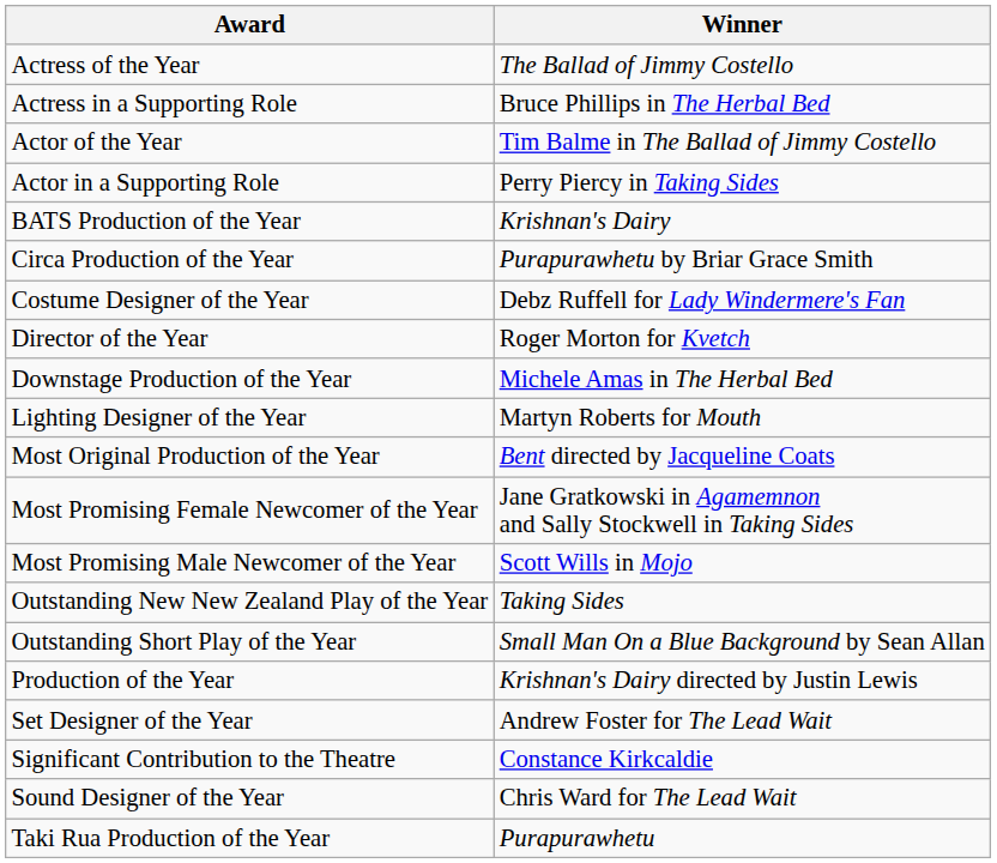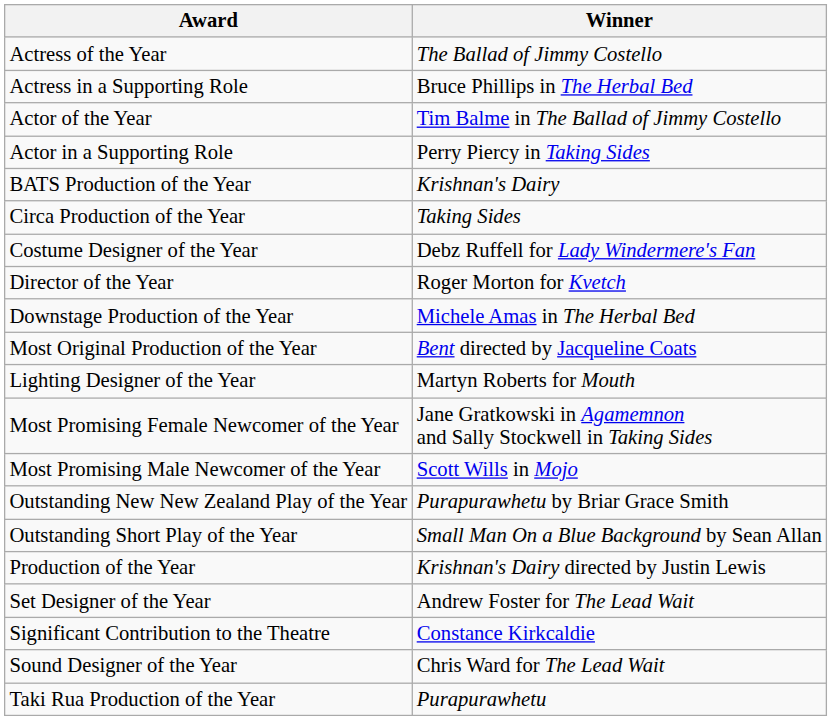 <table class="wikitable sortable">
 <tr>
 <th>Award</th>
 <th>Winner</th>
 </tr>
 <tr>
 <td>Actress of the Year</td>
 <td><em>The Ballad of Jimmy Costello</em></td>
 </tr>
 <tr>
 <td>Actress in a Supporting Role</td>
 <td>Bruce Phillips in <em><a href='#'>The Herbal Bed</a></em></td>
 </tr>
 <tr>
 <td>Actor of the Year</td>
 <td><a href='#'>Tim Balme</a> in <em>The Ballad of Jimmy Costello</em></td>
 </tr>
 <tr>
 <td>Actor in a Supporting Role</td>
 <td>Perry Piercy in <em><a href='#'>Taking Sides</a></em></td>
 </tr>
 <tr>
 <td>BATS Production of the Year</td>
 <td><em>Krishnan's Dairy</em></td>
 </tr>
 <tr>
 <td>Circa Production of the Year</td>
-<td><em>Purapurawhetu</em> by Briar Grace Smith</td>
+<td><em>Taking Sides</em></td>
 </tr>
 <tr>
 <td>Costume Designer of the Year</td>
 <td>Debz Ruffell for <em><a href='#'>Lady Windermere's Fan</a></em></td>
 </tr>
 <tr>
 <td>Director of the Year</td>
 <td>Roger Morton for <em><a href='#'>Kvetch</a></em></td>
 </tr>
 <tr>
 <td>Downstage Production of the Year</td>
 <td><a href='#'>Michele Amas</a> in <em>The Herbal Bed</em></td>
 </tr>
 <tr>
+<td>Most Original Production of the Year</td>
+<td><em><a href='#'>Bent</a></em> directed by <a href='#'>Jacqueline Coats</a></td>
+</tr>
+<tr>
 <td>Lighting Designer of the Year</td>
 <td>Martyn Roberts for <em>Mouth</em></td>
-</tr>
-<tr>
-<td>Most Original Production of the Year</td>
-<td><em><a href='#'>Bent</a></em> directed by <a href='#'>Jacqueline Coats</a></td>
 </tr>
 <tr>
 <td>Most Promising Female Newcomer of the Year</td>
 <td>Jane Gratkowski in <em><a href='#'>Agamemnon</a></em><br>and Sally Stockwell in <em>Taking Sides</em></td>
 </tr>
 <tr>
 <td>Most Promising Male Newcomer of the Year</td>
 <td><a href='#'>Scott Wills</a> in <em><a href='#'>Mojo</a></em></td>
 </tr>
 <tr>
 <td>Outstanding New New Zealand Play of the Year</td>
-<td><em>Taking Sides</em></td>
+<td><em>Purapurawhetu</em> by Briar Grace Smith</td>
 </tr>
 <tr>
 <td>Outstanding Short Play of the Year</td>
 <td><em>Small Man On a Blue Background</em> by Sean Allan</td>
 </tr>
 <tr>
 <td>Production of the Year</td>
 <td><em>Krishnan's Dairy</em> directed by Justin Lewis</td>
 </tr>
 <tr>
 <td>Set Designer of the Year</td>
 <td>Andrew Foster for <em>The Lead Wait</em></td>
 </tr>
 <tr>
 <td>Significant Contribution to the Theatre</td>
 <td><a href='#'>Constance Kirkcaldie</a></td>
 </tr>
 <tr>
 <td>Sound Designer of the Year</td>
 <td>Chris Ward for <em>The Lead Wait</em></td>
 </tr>
 <tr>
 <td>Taki Rua Production of the Year</td>
 <td><em>Purapurawhetu</em></td>
 </tr>
 </table>
